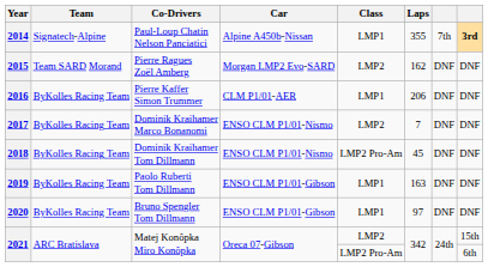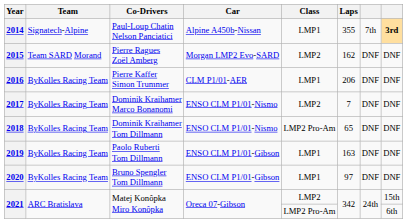 <table class="wikitable" style="text-align:center; font-size:90%">
 <tr>
 <th>Year</th>
 <th>Team</th>
 <th>Co-Drivers</th>
 <th>Car</th>
 <th>Class</th>
 <th>Laps</th>
 <th></th>
 <th></th>
 </tr>
 <tr>
 <th><a href='#'>2014</a></th>
 <td align="left"> <a href='#'>Signatech</a>-<a href='#'>Alpine</a></td>
 <td align="left"> <a href='#'>Paul-Loup Chatin</a><br> <a href='#'>Nelson Panciatici</a></td>
 <td align="left"><a href='#'>Alpine A450b</a>-<a href='#'>Nissan</a></td>
 <td>LMP1</td>
 <td>355</td>
 <td>7th</td>
 <td style="background:#FFDF9F;"><strong>3rd</strong></td>
 </tr>
 <tr>
 <th><a href='#'>2015</a></th>
 <td align="left"> <a href='#'>Team SARD</a> <a href='#'>Morand</a></td>
 <td align="left"> <a href='#'>Pierre Ragues</a><br> <a href='#'>Zoël Amberg</a></td>
 <td align="left"><a href='#'>Morgan LMP2 Evo</a>-<a href='#'>SARD</a></td>
 <td>LMP2</td>
 <td>162</td>
 <td>DNF</td>
 <td>DNF</td>
 </tr>
 <tr>
 <th><a href='#'>2016</a></th>
 <td align="left"> <a href='#'>ByKolles Racing Team</a></td>
 <td align="left"> <a href='#'>Pierre Kaffer</a><br> <a href='#'>Simon Trummer</a></td>
 <td align="left"><a href='#'>CLM P1/01</a>-<a href='#'>AER</a></td>
 <td>LMP1</td>
 <td>206</td>
 <td>DNF</td>
 <td>DNF</td>
 </tr>
 <tr>
 <th><a href='#'>2017</a></th>
 <td align="left" nowrap> <a href='#'>ByKolles Racing Team</a></td>
 <td align="left" nowrap> <a href='#'>Dominik Kraihamer</a><br> <a href='#'>Marco Bonanomi</a></td>
 <td align="left" nowrap><a href='#'>ENSO CLM P1/01</a>-<a href='#'>Nismo</a></td>
 <td>LMP2</td>
 <td>7</td>
 <td>DNF</td>
 <td>DNF</td>
 </tr>
 <tr>
 <th><a href='#'>2018</a></th>
 <td align="left"> <a href='#'>ByKolles Racing Team</a></td>
 <td align="left"> <a href='#'>Dominik Kraihamer</a><br> <a href='#'>Tom Dillmann</a></td>
 <td align="left"><a href='#'>ENSO CLM P1/01</a>-<a href='#'>Nismo</a></td>
 <td>LMP2 Pro-Am</td>
-<td>45</td>
+<td>65</td>
 <td>DNF</td>
 <td>DNF</td>
 </tr>
 <tr>
 <th><a href='#'>2019</a></th>
 <td align="left"> <a href='#'>ByKolles Racing Team</a></td>
 <td align="left"> <a href='#'>Paolo Ruberti</a><br> <a href='#'>Tom Dillmann</a></td>
 <td align="left"><a href='#'>ENSO CLM P1/01</a>-<a href='#'>Gibson</a></td>
 <td>LMP1</td>
 <td>163</td>
 <td>DNF</td>
 <td>DNF</td>
 </tr>
 <tr>
 <th><a href='#'>2020</a></th>
 <td align="left"> <a href='#'>ByKolles Racing Team</a></td>
 <td align="left"> <a href='#'>Bruno Spengler</a><br> <a href='#'>Tom Dillmann</a></td>
 <td align="left"><a href='#'>ENSO CLM P1/01</a>-<a href='#'>Gibson</a></td>
 <td>LMP1</td>
 <td>97</td>
 <td>DNF</td>
 <td>DNF</td>
 </tr>
 <tr>
 <th rowspan=2><a href='#'>2021</a></th>
 <td rowspan=2 align="left"> <a href='#'>ARC Bratislava</a></td>
 <td rowspan=2 align="left"> Matej Konôpka<br> <a href='#'>Miro Konôpka</a></td>
 <td rowspan=2 align="left"><a href='#'>Oreca 07</a>-<a href='#'>Gibson</a></td>
 <td>LMP2</td>
 <td rowspan=2>342</td>
 <td rowspan=2>24th</td>
 <td>15th</td>
 </tr>
 <tr>
 <td>LMP2 Pro-Am</td>
 <td>6th</td>
 </tr>
 </table>
